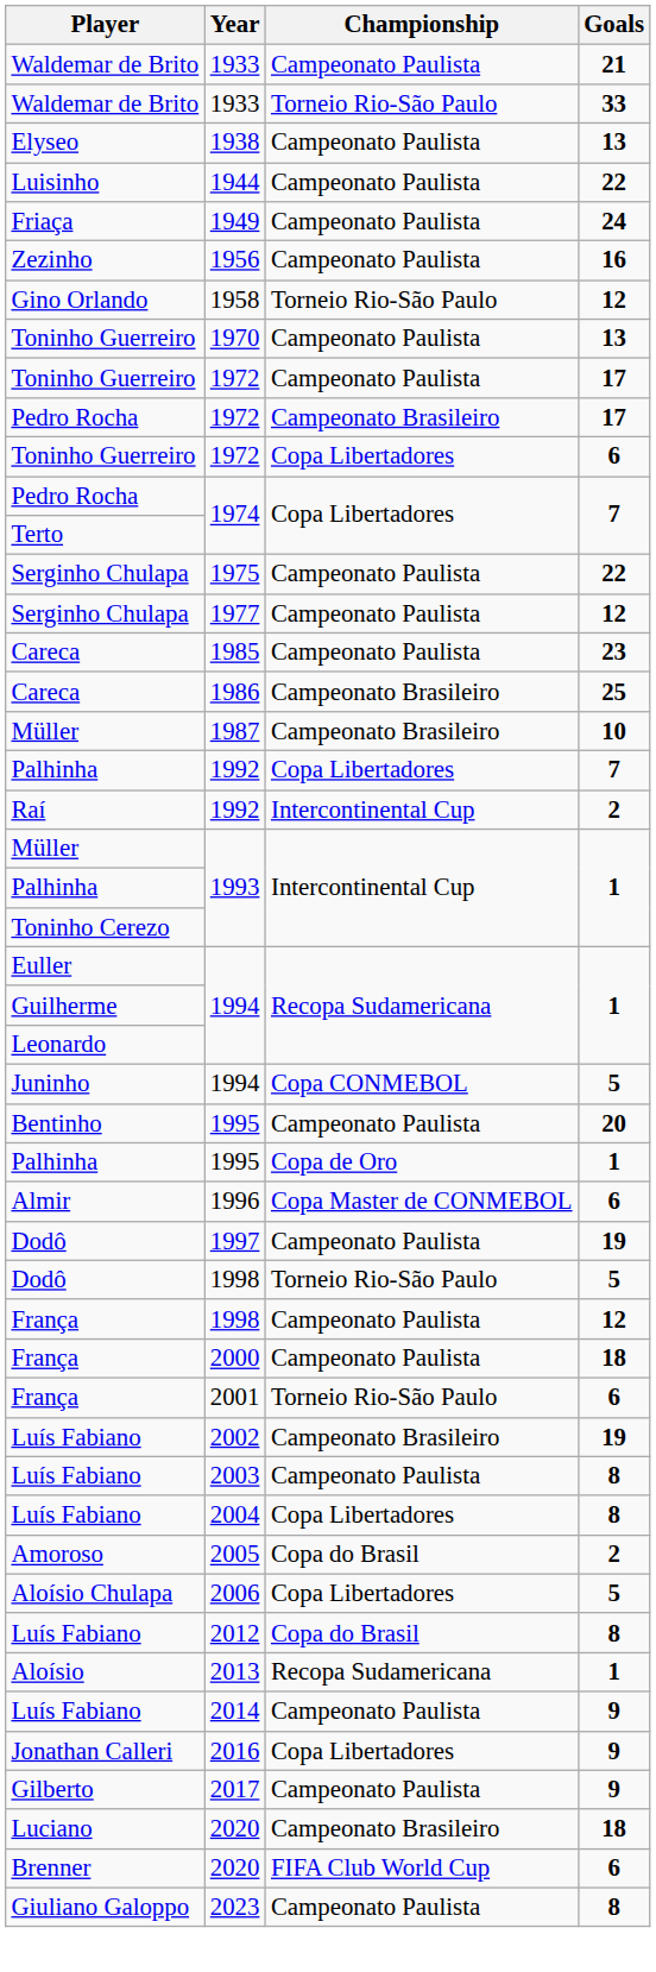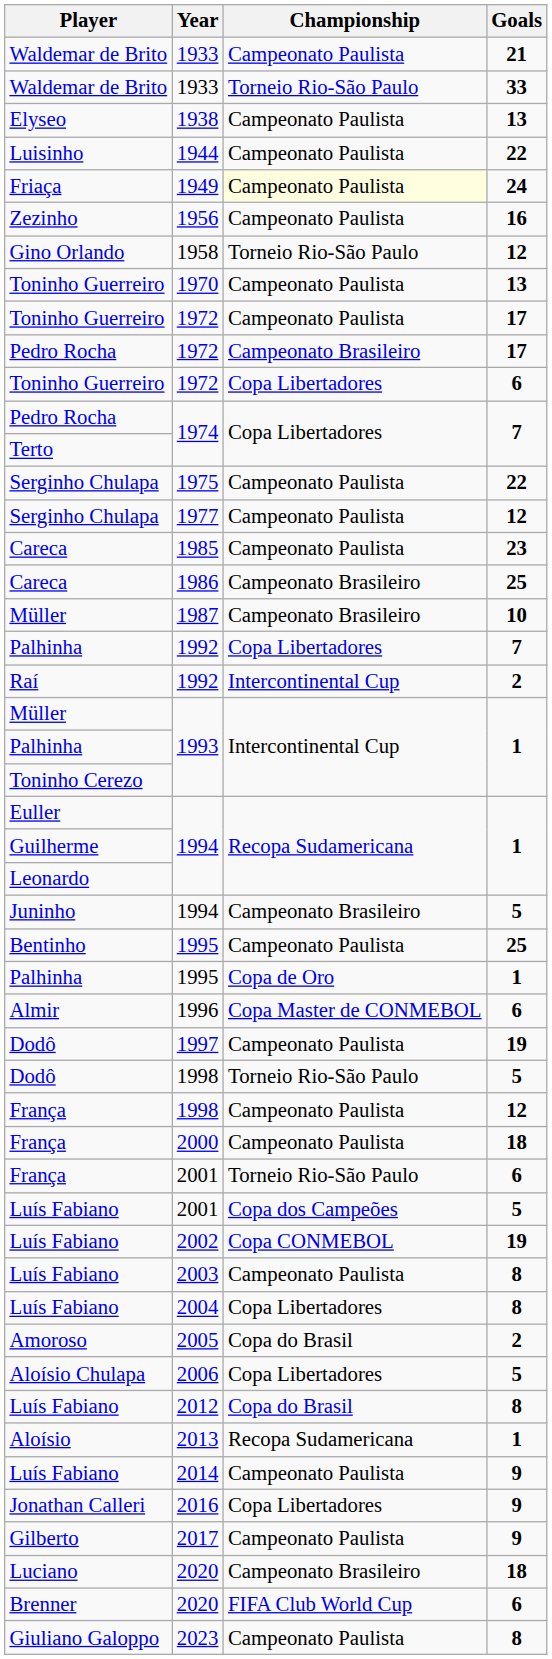 <table class="wikitable sortable" style="text-align:leftErkin dth:70%;">
 <tr>
 <th>Player</th>
 <th>Year</th>
 <th>Championship</th>
 <th>Goals</th>
 </tr>
 <tr>
 <td><a href='#'>Waldemar de Brito</a></td>
 <td align=center><a href='#'>1933</a></td>
 <td><a href='#'>Campeonato Paulista</a></td>
 <td align=center><strong>21</strong></td>
 </tr>
 <tr>
 <td><a href='#'>Waldemar de Brito</a></td>
 <td align=center>1933</td>
 <td><a href='#'>Torneio Rio-São Paulo</a></td>
 <td align=center><strong>33</strong></td>
 </tr>
 <tr>
 <td><a href='#'>Elyseo</a></td>
 <td align=center><a href='#'>1938</a></td>
 <td>Campeonato Paulista</td>
 <td align=center><strong>13</strong></td>
 </tr>
 <tr>
 <td><a href='#'>Luisinho</a></td>
 <td align=center><a href='#'>1944</a></td>
 <td>Campeonato Paulista</td>
 <td align=center><strong>22</strong></td>
 </tr>
 <tr>
 <td><a href='#'>Friaça</a></td>
 <td align=center><a href='#'>1949</a></td>
-<td>Campeonato Paulista</td>
+<td style="background: lightyellow;">Campeonato Paulista</td>
 <td align=center><strong>24</strong></td>
 </tr>
 <tr>
 <td><a href='#'>Zezinho</a></td>
 <td align=center><a href='#'>1956</a></td>
 <td>Campeonato Paulista</td>
 <td align=center><strong>16</strong></td>
 </tr>
 <tr>
 <td><a href='#'>Gino Orlando</a></td>
 <td align=center>1958</td>
 <td>Torneio Rio-São Paulo</td>
 <td align=center><strong>12</strong></td>
 </tr>
 <tr>
 <td><a href='#'>Toninho Guerreiro</a></td>
 <td align=center><a href='#'>1970</a></td>
 <td>Campeonato Paulista</td>
 <td align=center><strong>13</strong></td>
 </tr>
 <tr>
 <td><a href='#'>Toninho Guerreiro</a></td>
 <td align=center><a href='#'>1972</a></td>
 <td>Campeonato Paulista</td>
 <td align=center><strong>17</strong></td>
 </tr>
 <tr>
 <td><a href='#'>Pedro Rocha</a></td>
 <td align=center><a href='#'>1972</a></td>
 <td><a href='#'>Campeonato Brasileiro</a></td>
 <td align=center><strong>17</strong></td>
 </tr>
 <tr>
 <td><a href='#'>Toninho Guerreiro</a></td>
 <td align=center><a href='#'>1972</a></td>
 <td><a href='#'>Copa Libertadores</a></td>
 <td align=center><strong>6</strong></td>
 </tr>
 <tr>
 <td><a href='#'>Pedro Rocha</a></td>
 <td rowspan=2 align=center><a href='#'>1974</a></td>
 <td rowspan=2>Copa Libertadores</td>
 <td rowspan=2 align=center><strong>7</strong></td>
 </tr>
 <tr>
 <td><a href='#'>Terto</a></td>
 </tr>
 <tr>
 <td><a href='#'>Serginho Chulapa</a></td>
 <td align=center><a href='#'>1975</a></td>
 <td>Campeonato Paulista</td>
 <td align=center><strong>22</strong></td>
 </tr>
 <tr>
 <td><a href='#'>Serginho Chulapa</a></td>
 <td align=center><a href='#'>1977</a></td>
 <td>Campeonato Paulista</td>
 <td align=center><strong>12</strong></td>
 </tr>
 <tr>
 <td><a href='#'>Careca</a></td>
 <td align=center><a href='#'>1985</a></td>
 <td>Campeonato Paulista</td>
 <td align=center><strong>23</strong></td>
 </tr>
 <tr>
 <td><a href='#'>Careca</a></td>
 <td align=center><a href='#'>1986</a></td>
 <td>Campeonato Brasileiro</td>
 <td align=center><strong>25</strong></td>
 </tr>
 <tr>
 <td><a href='#'>Müller</a></td>
 <td align=center><a href='#'>1987</a></td>
 <td>Campeonato Brasileiro</td>
 <td align=center><strong>10</strong></td>
 </tr>
 <tr>
 <td><a href='#'>Palhinha</a></td>
 <td align=center><a href='#'>1992</a></td>
 <td><a href='#'>Copa Libertadores</a></td>
 <td align=center><strong>7</strong></td>
 </tr>
 <tr>
 <td><a href='#'>Raí</a></td>
 <td align=center><a href='#'>1992</a></td>
 <td><a href='#'>Intercontinental Cup</a></td>
 <td align=center><strong>2</strong></td>
 </tr>
 <tr>
 <td><a href='#'>Müller</a></td>
 <td rowspan=3 align=center><a href='#'>1993</a></td>
 <td rowspan=3>Intercontinental Cup</td>
 <td rowspan=3 align=center><strong>1</strong></td>
 </tr>
 <tr>
 <td><a href='#'>Palhinha</a></td>
 </tr>
 <tr>
 <td><a href='#'>Toninho Cerezo</a></td>
 </tr>
 <tr>
 <td><a href='#'>Euller</a></td>
 <td rowspan=3 align=center><a href='#'>1994</a></td>
 <td rowspan=3><a href='#'>Recopa Sudamericana</a></td>
 <td rowspan=3 align=center><strong>1</strong></td>
 </tr>
 <tr>
 <td><a href='#'>Guilherme</a></td>
 </tr>
 <tr>
 <td><a href='#'>Leonardo</a></td>
 </tr>
 <tr>
 <td><a href='#'>Juninho</a></td>
 <td align=center>1994</td>
-<td><a href='#'>Copa CONMEBOL</a></td>
+<td>Campeonato Brasileiro</td>
 <td align=center><strong>5</strong></td>
 </tr>
 <tr>
 <td><a href='#'>Bentinho</a></td>
 <td align=center><a href='#'>1995</a></td>
 <td>Campeonato Paulista</td>
-<td align=center><strong>20</strong></td>
+<td align=center><strong>25</strong></td>
 </tr>
 <tr>
 <td><a href='#'>Palhinha</a></td>
 <td align=center>1995</td>
 <td><a href='#'>Copa de Oro</a></td>
 <td align=center><strong>1</strong></td>
 </tr>
 <tr>
 <td><a href='#'>Almir</a></td>
 <td align=center>1996</td>
 <td><a href='#'>Copa Master de CONMEBOL</a></td>
 <td align=center><strong>6</strong></td>
 </tr>
 <tr>
 <td><a href='#'>Dodô</a></td>
 <td align=center><a href='#'>1997</a></td>
 <td>Campeonato Paulista</td>
 <td align=center><strong>19</strong></td>
 </tr>
 <tr>
 <td><a href='#'>Dodô</a></td>
 <td align=center>1998</td>
 <td>Torneio Rio-São Paulo</td>
 <td align=center><strong>5</strong></td>
 </tr>
 <tr>
 <td><a href='#'>França</a></td>
 <td align=center><a href='#'>1998</a></td>
 <td>Campeonato Paulista</td>
 <td align=center><strong>12</strong></td>
 </tr>
 <tr>
 <td><a href='#'>França</a></td>
 <td align=center><a href='#'>2000</a></td>
 <td>Campeonato Paulista</td>
 <td align=center><strong>18</strong></td>
 </tr>
 <tr>
 <td><a href='#'>França</a></td>
 <td align=center>2001</td>
 <td>Torneio Rio-São Paulo</td>
 <td align=center><strong>6</strong></td>
 </tr>
 <tr>
 <td><a href='#'>Luís Fabiano</a></td>
+<td align=center>2001</td>
+<td><a href='#'>Copa dos Campeões</a></td>
+<td align=center><strong>5</strong></td>
+</tr>
+<tr>
+<td><a href='#'>Luís Fabiano</a></td>
 <td align=center><a href='#'>2002</a></td>
-<td>Campeonato Brasileiro</td>
+<td><a href='#'>Copa CONMEBOL</a></td>
 <td align=center><strong>19</strong></td>
 </tr>
 <tr>
 <td><a href='#'>Luís Fabiano</a></td>
 <td align=center><a href='#'>2003</a></td>
 <td>Campeonato Paulista</td>
 <td align=center><strong>8</strong></td>
 </tr>
 <tr>
 <td><a href='#'>Luís Fabiano</a></td>
 <td align=center><a href='#'>2004</a></td>
 <td>Copa Libertadores</td>
 <td align=center><strong>8</strong></td>
 </tr>
 <tr>
 <td><a href='#'>Amoroso</a></td>
 <td align=center><a href='#'>2005</a></td>
 <td>Copa do Brasil</td>
 <td align=center><strong>2</strong></td>
 </tr>
 <tr>
 <td><a href='#'>Aloísio Chulapa</a></td>
 <td align=center><a href='#'>2006</a></td>
 <td>Copa Libertadores</td>
 <td align=center><strong>5</strong></td>
 </tr>
 <tr>
 <td><a href='#'>Luís Fabiano</a></td>
 <td align=center><a href='#'>2012</a></td>
 <td><a href='#'>Copa do Brasil</a></td>
 <td align=center><strong>8</strong></td>
 </tr>
 <tr>
 <td><a href='#'>Aloísio</a></td>
 <td align=center><a href='#'>2013</a></td>
 <td>Recopa Sudamericana</td>
 <td align=center><strong>1</strong></td>
 </tr>
 <tr>
 <td><a href='#'>Luís Fabiano</a></td>
 <td align=center><a href='#'>2014</a></td>
 <td>Campeonato Paulista</td>
 <td align=center><strong>9</strong></td>
 </tr>
 <tr>
 <td><a href='#'>Jonathan Calleri</a></td>
 <td align=center><a href='#'>2016</a></td>
 <td>Copa Libertadores</td>
 <td align=center><strong>9</strong></td>
 </tr>
 <tr>
 <td><a href='#'>Gilberto</a></td>
 <td align=center><a href='#'>2017</a></td>
 <td>Campeonato Paulista</td>
 <td align=center><strong>9</strong></td>
 </tr>
 <tr>
 <td><a href='#'>Luciano</a></td>
 <td align=center><a href='#'>2020</a></td>
 <td>Campeonato Brasileiro</td>
 <td align=center><strong>18</strong></td>
 </tr>
 <tr>
 <td><a href='#'>Brenner</a></td>
 <td align=center><a href='#'>2020</a></td>
 <td><a href='#'>FIFA Club World Cup</a></td>
 <td align=center><strong>6</strong></td>
 </tr>
 <tr>
 <td><a href='#'>Giuliano Galoppo</a></td>
 <td align=center><a href='#'>2023</a></td>
 <td>Campeonato Paulista</td>
 <td align=center><strong>8</strong></td>
 </tr>
 </table>
